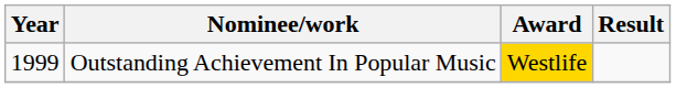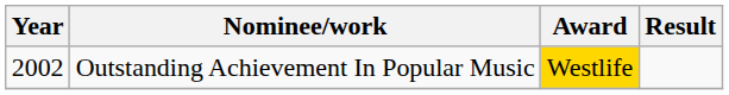 <table class="wikitable">
 <tr>
 <th>Year</th>
 <th>Nominee/work</th>
 <th>Award</th>
 <th>Result</th>
 </tr>
 <tr>
-<td>1999</td>
+<td>2002</td>
 <td>Outstanding Achievement In Popular Music</td>
 <td style="background: gold;">Westlife</td>
 <td></td>
 </tr>
 <tr>
 </tr>
 </table>
